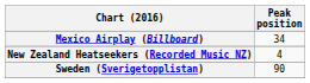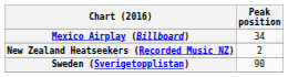 <table class="wikitable sortable plainrowheaders" style="text-align:center">
 <tr>
 <th scope="col">Chart (2016)</th>
 <th scope="col">Peak<br> position</th>
 </tr>
 <tr>
 </tr>
 <tr>
 </tr>
 <tr>
 </tr>
 <tr>
 </tr>
 <tr>
 </tr>
 <tr>
 </tr>
 <tr>
 </tr>
 <tr>
 <th scope="row"><a href='#'>Mexico Airplay</a> (<em><a href='#'>Billboard</a></em>)</th>
 <td>34</td>
 </tr>
 <tr>
 </tr>
 <tr>
 <th scope="row">New Zealand Heatseekers (<a href='#'>Recorded Music NZ</a>)</th>
-<td>4</td>
+<td>2</td>
 </tr>
 <tr>
 </tr>
 <tr>
 </tr>
 <tr>
 </tr>
 <tr>
 <th scope="row">Sweden (<a href='#'>Sverigetopplistan</a>)</th>
 <td>90</td>
 </tr>
 <tr>
 </tr>
 <tr>
 </tr>
 <tr>
 </tr>
 <tr>
 </tr>
 <tr>
 </tr>
 <tr>
 </tr>
 </table>
